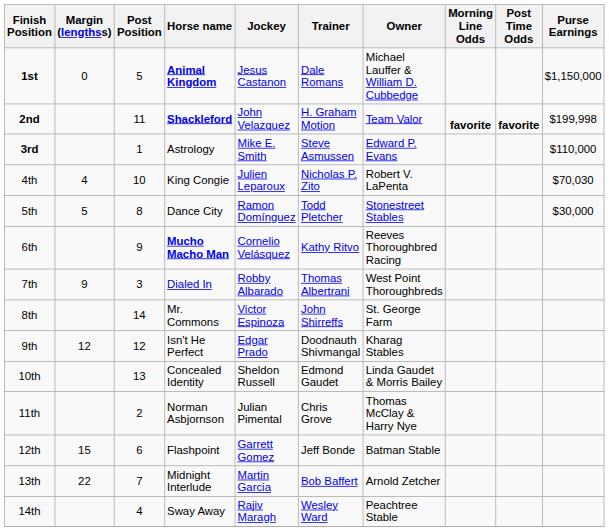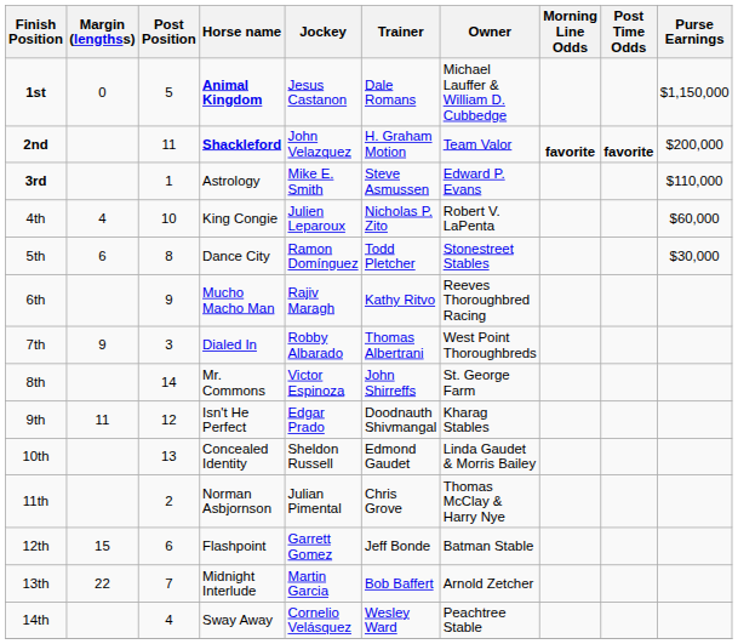 <table class="wikitable sortable" | border="2" cellpadding="1" style="border-collapse: collapse; font-size:90%">
 <tr>
 <th width="35px">Finish <br> Position</th>
 <th width="35px">Margin<br> <span>(<a href='#'>lengths</a>s)</span></th>
 <th width="35px">Post <br> Position</th>
 <th width="110px">Horse name</th>
 <th width="110px">Jockey</th>
 <th width="130px">Trainer</th>
 <th width="190px">Owner</th>
 <th width="50px">Morning Line <br> Odds</th>
 <th width="50px">Post Time <br> Odds</th>
 <th width="55px">Purse <br> Earnings</th>
 </tr>
 <tr>
 <td align=center><strong>1<span>st</span></strong></td>
 <td align=center>0</td>
 <td align=center>5</td>
 <td><strong><a href='#'>Animal Kingdom</a></strong></td>
 <td><a href='#'>Jesus Castanon</a></td>
 <td><a href='#'>Dale Romans</a></td>
 <td>Michael Lauffer & <a href='#'>William D. Cubbedge</a></td>
 <td align=center></td>
 <td align=center></td>
 <td align=center>$1,150,000</td>
 </tr>
 <tr>
 <td align=center><strong>2<span>nd</span></strong></td>
 <td align=center></td>
 <td align=center>11</td>
 <td><strong><a href='#'>Shackleford</a></strong></td>
 <td><a href='#'>John Velazquez</a></td>
 <td><a href='#'>H. Graham Motion</a></td>
 <td><a href='#'>Team Valor</a></td>
 <td align=center><strong></strong> <br> <strong><span>favorite</span></strong></td>
 <td align=center><strong></strong> <br> <strong><span>favorite</span></strong></td>
-<td align=center>$199,998</td>
+<td align=center>$200,000</td>
 </tr>
 <tr>
 <td align=center><strong>3<span>rd</span></strong></td>
 <td align=center></td>
 <td align=center>1</td>
 <td>Astrology</td>
 <td><a href='#'>Mike E. Smith</a></td>
 <td><a href='#'>Steve Asmussen</a></td>
 <td><a href='#'>Edward P. Evans</a></td>
 <td align=center></td>
 <td align=center></td>
 <td align=center>$110,000</td>
 </tr>
 <tr>
 <td align=center>4<span>th</span></td>
 <td align=center>4</td>
 <td align=center>10</td>
 <td>King Congie</td>
 <td><a href='#'>Julien Leparoux</a></td>
 <td><a href='#'>Nicholas P. Zito</a></td>
 <td>Robert V. LaPenta</td>
 <td align=center></td>
 <td align=center></td>
-<td align=center>$70,030</td>
+<td align=center>$60,000</td>
 </tr>
 <tr>
 <td align=center>5<span>th</span></td>
-<td align=center>5</td>
+<td align=center>6</td>
 <td align=center>8</td>
 <td>Dance City</td>
 <td><a href='#'>Ramon Domínguez</a></td>
 <td><a href='#'>Todd Pletcher</a></td>
 <td><a href='#'>Stonestreet Stables</a></td>
 <td align=center></td>
 <td align=center></td>
 <td align=center>$30,000</td>
 </tr>
 <tr>
 <td align=center>6<span>th</span></td>
 <td align=center></td>
 <td align=center>9</td>
-<td><strong><a href='#'>Mucho Macho Man</a></strong></td>
-<td><a href='#'>Cornelio Velásquez</a></td>
+<td><a href='#'>Mucho Macho Man</a></td>
+<td><a href='#'>Rajiv Maragh</a></td>
 <td><a href='#'>Kathy Ritvo</a></td>
 <td>Reeves Thoroughbred Racing</td>
 <td align=center></td>
 <td align=center></td>
 <td></td>
 </tr>
 <tr>
 <td align=center>7<span>th</span></td>
 <td align=center>9</td>
 <td align=center>3</td>
 <td><a href='#'>Dialed In</a></td>
 <td><a href='#'>Robby Albarado</a></td>
 <td><a href='#'>Thomas Albertrani</a></td>
 <td>West Point Thoroughbreds</td>
 <td align=center></td>
 <td align=center></td>
 <td></td>
 </tr>
 <tr>
 <td align=center>8<span>th</span></td>
 <td align=center></td>
 <td align=center>14</td>
 <td>Mr. Commons</td>
 <td><a href='#'>Victor Espinoza</a></td>
 <td><a href='#'>John Shirreffs</a></td>
 <td>St. George Farm</td>
 <td align=center></td>
 <td align=center></td>
 <td></td>
 </tr>
 <tr>
 <td align=center>9<span>th</span></td>
-<td align=center>12</td>
+<td align=center>11</td>
 <td align=center>12</td>
 <td>Isn't He Perfect</td>
 <td><a href='#'>Edgar Prado</a></td>
 <td>Doodnauth Shivmangal</td>
 <td>Kharag Stables</td>
 <td align=center></td>
 <td align=center></td>
 <td></td>
 </tr>
 <tr>
 <td align=center>10<span>th</span></td>
 <td align=center></td>
 <td align=center>13</td>
 <td>Concealed Identity</td>
 <td>Sheldon Russell</td>
 <td>Edmond Gaudet</td>
 <td>Linda Gaudet & Morris Bailey</td>
 <td align=center></td>
 <td align=center></td>
 <td></td>
 </tr>
 <tr>
 <td align=center>11<span>th</span></td>
 <td align=center></td>
 <td align=center>2</td>
 <td>Norman Asbjornson</td>
 <td>Julian Pimental</td>
 <td>Chris Grove</td>
 <td>Thomas McClay & Harry Nye</td>
 <td align=center></td>
 <td align=center></td>
 <td></td>
 </tr>
 <tr>
 <td align=center>12<span>th</span></td>
 <td align=center>15</td>
 <td align=center>6</td>
 <td>Flashpoint</td>
 <td><a href='#'>Garrett Gomez</a></td>
 <td>Jeff Bonde</td>
 <td>Batman Stable</td>
 <td align=center></td>
 <td align=center></td>
 <td></td>
 </tr>
 <tr>
 <td align=center>13<span>th</span></td>
 <td align=center>22</td>
 <td align=center>7</td>
 <td>Midnight Interlude</td>
 <td><a href='#'>Martin Garcia</a></td>
 <td><a href='#'>Bob Baffert</a></td>
 <td>Arnold Zetcher</td>
 <td align=center></td>
 <td align=center></td>
 <td></td>
 </tr>
 <tr>
 <td align=center>14<span>th</span></td>
 <td align=center></td>
 <td align=center>4</td>
 <td>Sway Away</td>
-<td><a href='#'>Rajiv Maragh</a></td>
+<td><a href='#'>Cornelio Velásquez</a></td>
 <td><a href='#'>Wesley Ward</a></td>
 <td>Peachtree Stable</td>
 <td align=center></td>
 <td align=center></td>
 <td></td>
 </tr>
 <tr>
 </tr>
 </table>
